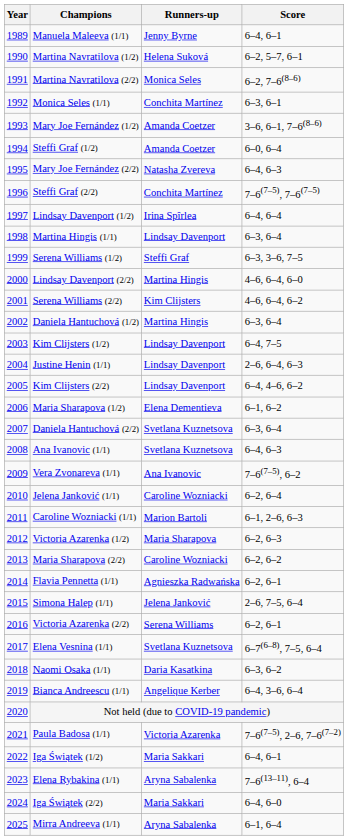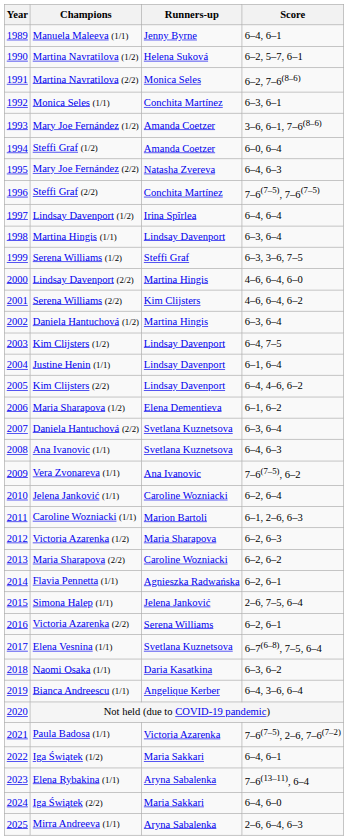 <table class="wikitable sortable" style="font-size:1.00em; line-height:1.5em;">
 <tr>
 <th>Year</th>
 <th>Champions</th>
 <th>Runners-up</th>
 <th>Score</th>
 </tr>
 <tr>
 <td><a href='#'>1989</a></td>
 <td> <a href='#'>Manuela Maleeva</a> <small>(1/1)</small></td>
 <td> <a href='#'>Jenny Byrne</a></td>
 <td>6–4, 6–1</td>
 </tr>
 <tr>
 <td><a href='#'>1990</a></td>
 <td> <a href='#'>Martina Navratilova</a> <small>(1/2)</small></td>
 <td> <a href='#'>Helena Suková</a></td>
 <td>6–2, 5–7, 6–1</td>
 </tr>
 <tr>
 <td><a href='#'>1991</a></td>
 <td> <a href='#'>Martina Navratilova</a> <small>(2/2)</small></td>
 <td> <a href='#'>Monica Seles</a></td>
 <td>6–2, 7–6<sup>(8–6)</sup></td>
 </tr>
 <tr>
 <td><a href='#'>1992</a></td>
 <td> <a href='#'>Monica Seles</a> <small>(1/1)</small></td>
 <td> <a href='#'>Conchita Martínez</a></td>
 <td>6–3, 6–1</td>
 </tr>
 <tr>
 <td><a href='#'>1993</a></td>
 <td> <a href='#'>Mary Joe Fernández</a> <small>(1/2)</small></td>
 <td> <a href='#'>Amanda Coetzer</a></td>
 <td>3–6, 6–1, 7–6<sup>(8–6)</sup></td>
 </tr>
 <tr>
 <td><a href='#'>1994</a></td>
 <td> <a href='#'>Steffi Graf</a> <small>(1/2)</small></td>
 <td> <a href='#'>Amanda Coetzer</a></td>
 <td>6–0, 6–4</td>
 </tr>
 <tr>
 <td><a href='#'>1995</a></td>
 <td> <a href='#'>Mary Joe Fernández</a> <small>(2/2)</small></td>
 <td> <a href='#'>Natasha Zvereva</a></td>
 <td>6–4, 6–3</td>
 </tr>
 <tr>
 <td><a href='#'>1996</a></td>
 <td> <a href='#'>Steffi Graf</a> <small>(2/2)</small></td>
 <td> <a href='#'>Conchita Martínez</a></td>
 <td>7–6<sup>(7–5)</sup>, 7–6<sup>(7–5)</sup></td>
 </tr>
 <tr>
 <td><a href='#'>1997</a></td>
 <td> <a href='#'>Lindsay Davenport</a> <small>(1/2)</small></td>
 <td> <a href='#'>Irina Spîrlea</a></td>
 <td>6–4, 6–4</td>
 </tr>
 <tr>
 <td><a href='#'>1998</a></td>
 <td> <a href='#'>Martina Hingis</a> <small>(1/1)</small></td>
 <td> <a href='#'>Lindsay Davenport</a></td>
 <td>6–3, 6–4</td>
 </tr>
 <tr>
 <td><a href='#'>1999</a></td>
 <td> <a href='#'>Serena Williams</a> <small>(1/2)</small></td>
 <td> <a href='#'>Steffi Graf</a></td>
 <td>6–3, 3–6, 7–5</td>
 </tr>
 <tr>
 <td><a href='#'>2000</a></td>
 <td> <a href='#'>Lindsay Davenport</a> <small>(2/2)</small></td>
 <td> <a href='#'>Martina Hingis</a></td>
 <td>4–6, 6–4, 6–0</td>
 </tr>
 <tr>
 <td><a href='#'>2001</a></td>
 <td> <a href='#'>Serena Williams</a> <small>(2/2)</small></td>
 <td> <a href='#'>Kim Clijsters</a></td>
 <td>4–6, 6–4, 6–2</td>
 </tr>
 <tr>
 <td><a href='#'>2002</a></td>
 <td> <a href='#'>Daniela Hantuchová</a> <small>(1/2)</small></td>
 <td> <a href='#'>Martina Hingis</a></td>
 <td>6–3, 6–4</td>
 </tr>
 <tr>
 <td><a href='#'>2003</a></td>
 <td> <a href='#'>Kim Clijsters</a> <small>(1/2)</small></td>
 <td> <a href='#'>Lindsay Davenport</a></td>
 <td>6–4, 7–5</td>
 </tr>
 <tr>
 <td><a href='#'>2004</a></td>
 <td> <a href='#'>Justine Henin</a> <small>(1/1)</small></td>
 <td> <a href='#'>Lindsay Davenport</a></td>
-<td>2–6, 6–4, 6–3</td>
+<td>6–1, 6–4</td>
 </tr>
 <tr>
 <td><a href='#'>2005</a></td>
 <td> <a href='#'>Kim Clijsters</a> <small>(2/2)</small></td>
 <td> <a href='#'>Lindsay Davenport</a></td>
 <td>6–4, 4–6, 6–2</td>
 </tr>
 <tr>
 <td><a href='#'>2006</a></td>
 <td> <a href='#'>Maria Sharapova</a> <small>(1/2)</small></td>
 <td> <a href='#'>Elena Dementieva</a></td>
 <td>6–1, 6–2</td>
 </tr>
 <tr>
 <td><a href='#'>2007</a></td>
 <td> <a href='#'>Daniela Hantuchová</a> <small>(2/2)</small></td>
 <td> <a href='#'>Svetlana Kuznetsova</a></td>
 <td>6–3, 6–4</td>
 </tr>
 <tr>
 <td><a href='#'>2008</a></td>
 <td> <a href='#'>Ana Ivanovic</a> <small>(1/1)</small></td>
 <td> <a href='#'>Svetlana Kuznetsova</a></td>
 <td>6–4, 6–3</td>
 </tr>
 <tr>
 <td><a href='#'>2009</a></td>
 <td> <a href='#'>Vera Zvonareva</a> <small>(1/1)</small></td>
 <td> <a href='#'>Ana Ivanovic</a></td>
 <td>7–6<sup>(7–5)</sup>, 6–2</td>
 </tr>
 <tr>
 <td><a href='#'>2010</a></td>
 <td> <a href='#'>Jelena Janković</a> <small>(1/1)</small></td>
 <td> <a href='#'>Caroline Wozniacki</a></td>
 <td>6–2, 6–4</td>
 </tr>
 <tr>
 <td><a href='#'>2011</a></td>
 <td> <a href='#'>Caroline Wozniacki</a> <small>(1/1)</small></td>
 <td> <a href='#'>Marion Bartoli</a></td>
 <td>6–1, 2–6, 6–3</td>
 </tr>
 <tr>
 <td><a href='#'>2012</a></td>
 <td> <a href='#'>Victoria Azarenka</a> <small>(1/2)</small></td>
 <td> <a href='#'>Maria Sharapova</a></td>
 <td>6–2, 6–3</td>
 </tr>
 <tr>
 <td><a href='#'>2013</a></td>
 <td> <a href='#'>Maria Sharapova</a> <small>(2/2)</small></td>
 <td> <a href='#'>Caroline Wozniacki</a></td>
 <td>6–2, 6–2</td>
 </tr>
 <tr>
 <td><a href='#'>2014</a></td>
 <td> <a href='#'>Flavia Pennetta</a> <small>(1/1)</small></td>
 <td> <a href='#'>Agnieszka Radwańska</a></td>
 <td>6–2, 6–1</td>
 </tr>
 <tr>
 <td><a href='#'>2015</a></td>
 <td> <a href='#'>Simona Halep</a> <small>(1/1)</small></td>
 <td> <a href='#'>Jelena Janković</a></td>
 <td>2–6, 7–5, 6–4</td>
 </tr>
 <tr>
 <td><a href='#'>2016</a></td>
 <td> <a href='#'>Victoria Azarenka</a> <small>(2/2)</small></td>
 <td> <a href='#'>Serena Williams</a></td>
 <td>6–2, 6–1</td>
 </tr>
 <tr>
 <td><a href='#'>2017</a></td>
 <td> <a href='#'>Elena Vesnina</a> <small>(1/1)</small></td>
 <td> <a href='#'>Svetlana Kuznetsova</a></td>
 <td>6–7<sup>(6–8)</sup>, 7–5, 6–4</td>
 </tr>
 <tr>
 <td><a href='#'>2018</a></td>
 <td> <a href='#'>Naomi Osaka</a> <small>(1/1)</small></td>
 <td> <a href='#'>Daria Kasatkina</a></td>
 <td>6–3, 6–2</td>
 </tr>
 <tr>
 <td><a href='#'>2019</a></td>
 <td> <a href='#'>Bianca Andreescu</a> <small>(1/1)</small></td>
 <td> <a href='#'>Angelique Kerber</a></td>
 <td>6–4, 3–6, 6–4</td>
 </tr>
 <tr>
 <td><a href='#'>2020</a></td>
 <td colspan=3 align="center" bgcolor="#f5f5f5">Not held (due to <a href='#'>COVID-19 pandemic</a>)</td>
 </tr>
 <tr>
 <td><a href='#'>2021</a></td>
 <td> <a href='#'>Paula Badosa</a> <small>(1/1)</small></td>
 <td> <a href='#'>Victoria Azarenka</a></td>
 <td>7–6<sup>(7–5)</sup>, 2–6, 7–6<sup>(7–2)</sup></td>
 </tr>
 <tr>
 <td><a href='#'>2022</a></td>
 <td> <a href='#'>Iga Świątek</a> <small>(1/2)</small></td>
 <td> <a href='#'>Maria Sakkari</a></td>
 <td>6–4, 6–1</td>
 </tr>
 <tr>
 <td><a href='#'>2023</a></td>
 <td> <a href='#'>Elena Rybakina</a> <small>(1/1)</small></td>
 <td> <a href='#'>Aryna Sabalenka</a></td>
 <td>7–6<sup>(13–11)</sup>, 6–4</td>
 </tr>
 <tr>
 <td><a href='#'>2024</a></td>
 <td> <a href='#'>Iga Świątek</a> <small>(2/2)</small></td>
 <td> <a href='#'>Maria Sakkari</a></td>
 <td>6–4, 6–0</td>
 </tr>
 <tr>
 <td><a href='#'>2025</a></td>
 <td> <a href='#'>Mirra Andreeva</a> <small>(1/1)</small></td>
 <td> <a href='#'>Aryna Sabalenka</a></td>
-<td>6–1, 6–4</td>
+<td>2–6, 6–4, 6–3</td>
 </tr>
 </table>
